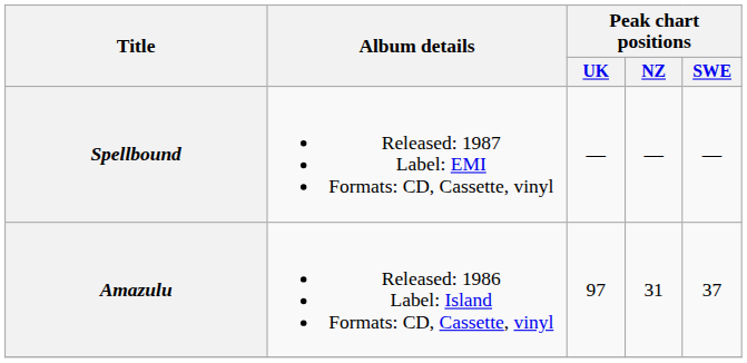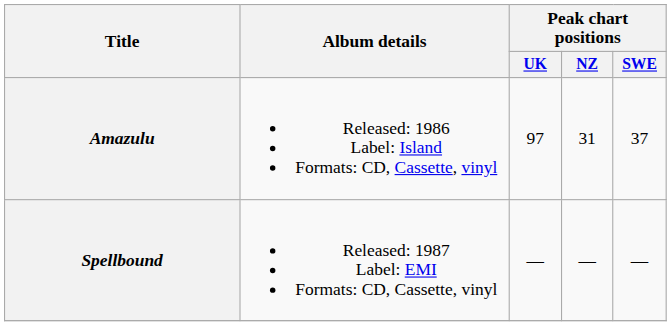 <table class="wikitable plainrowheaders" style="text-align:center;" border="1">
 <tr>
 <th scope="col" rowspan="2" style="width:14em;">Title</th>
 <th scope="col" rowspan="2" style="width:16em;">Album details</th>
 <th scope="col" colspan="3">Peak chart positions</th>
 </tr>
 <tr>
 <th scope="col" style="width:3em;font-size:90%;"><a href='#'>UK</a><br></th>
 <th scope="col" style="width:3em;font-size:90%;"><a href='#'>NZ</a><br></th>
 <th scope="col" style="width:3em;font-size:90%;"><a href='#'>SWE</a><br></th>
 </tr>
 <tr>
+<th scope="row"><em>Amazulu</em><br></th>
+<td><br><ul><li>Released: 1986</li><li>Label: <a href='#'>Island</a></li><li>Formats: CD, <a href='#'>Cassette</a>, <a href='#'>vinyl</a></li></ul></td>
+<td>97</td>
+<td>31</td>
+<td>37</td>
+</tr>
+<tr>
 <th scope="row"><em>Spellbound</em><br></th>
 <td><br><ul><li>Released: 1987</li><li>Label: <a href='#'>EMI</a></li><li>Formats: CD, Cassette, vinyl</li></ul></td>
 <td>—</td>
 <td>—</td>
 <td>—</td>
 </tr>
 <tr>
-<th scope="row"><em>Amazulu</em><br></th>
-<td><br><ul><li>Released: 1986</li><li>Label: <a href='#'>Island</a></li><li>Formats: CD, <a href='#'>Cassette</a>, <a href='#'>vinyl</a></li></ul></td>
-<td>97</td>
-<td>31</td>
-<td>37</td>
-</tr>
-<tr>
 </tr>
 </table>
